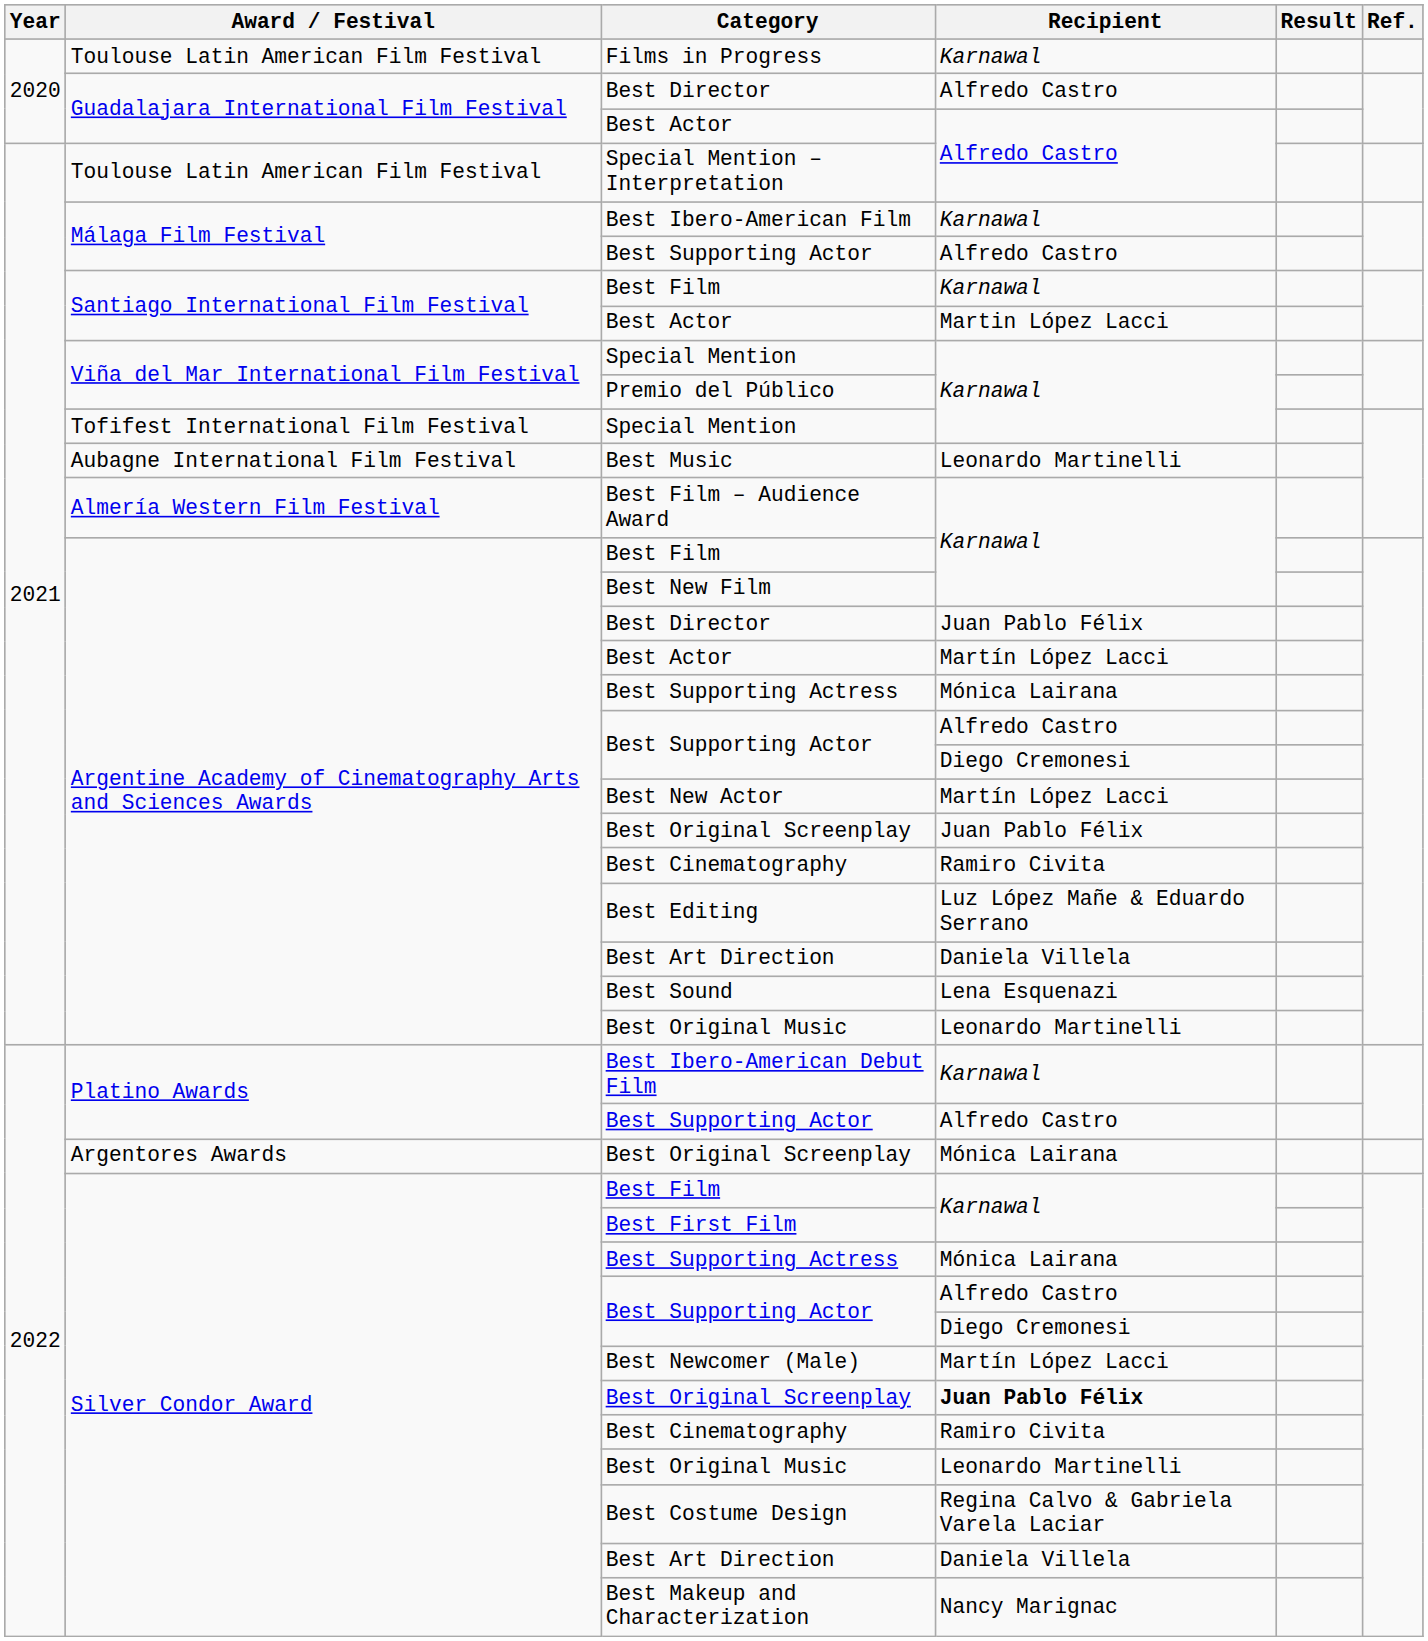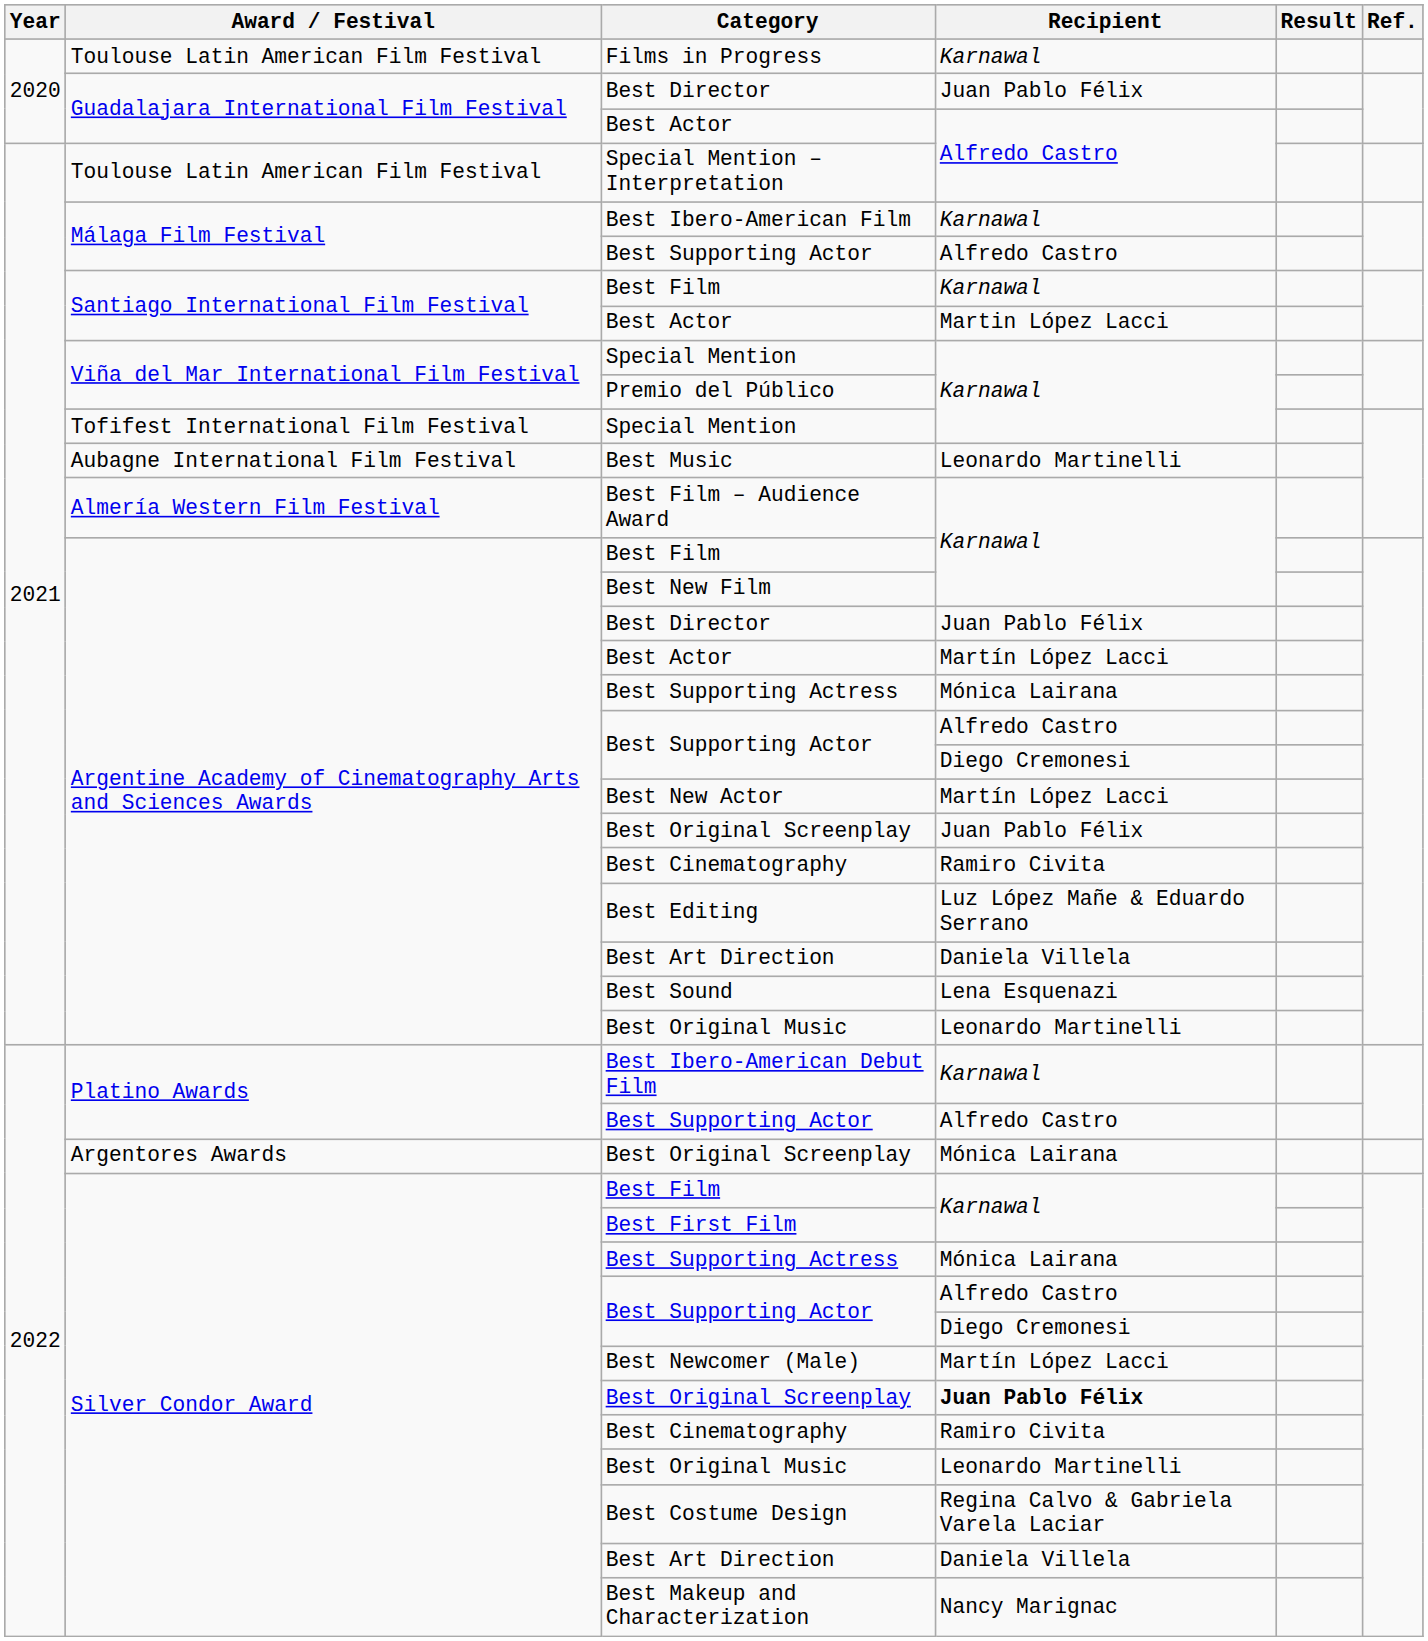 <table class="wikitable">
 <tr>
 <th>Year</th>
 <th>Award / Festival</th>
 <th>Category</th>
 <th>Recipient</th>
 <th>Result</th>
 <th>Ref.</th>
 </tr>
 <tr>
 <td rowspan="3">2020</td>
 <td>Toulouse Latin American Film Festival</td>
 <td>Films in Progress</td>
 <td><em>Karnawal</em></td>
 <td></td>
 <td></td>
 </tr>
 <tr>
 <td rowspan="2"><a href='#'>Guadalajara International Film Festival</a></td>
 <td>Best Director</td>
-<td>Alfredo Castro</td>
+<td>Juan Pablo Félix</td>
 <td></td>
 <td rowspan="2"></td>
 </tr>
 <tr>
 <td>Best Actor</td>
 <td rowspan="2"><a href='#'>Alfredo Castro</a></td>
 <td></td>
 </tr>
 <tr>
 <td rowspan="24">2021</td>
 <td>Toulouse Latin American Film Festival</td>
 <td>Special Mention – Interpretation</td>
 <td></td>
 <td></td>
 </tr>
 <tr>
 <td rowspan="2"><a href='#'>Málaga Film Festival</a></td>
 <td>Best Ibero-American Film</td>
 <td><em>Karnawal</em></td>
 <td></td>
 <td rowspan="2"></td>
 </tr>
 <tr>
 <td>Best Supporting Actor</td>
 <td>Alfredo Castro</td>
 <td></td>
 </tr>
 <tr>
 <td rowspan="2"><a href='#'>Santiago International Film Festival</a></td>
 <td>Best Film</td>
 <td><em>Karnawal</em></td>
 <td></td>
 <td rowspan="2"></td>
 </tr>
 <tr>
 <td>Best Actor</td>
 <td>Martin López Lacci</td>
 <td></td>
 </tr>
 <tr>
 <td rowspan="2"><a href='#'>Viña del Mar International Film Festival</a></td>
 <td>Special Mention</td>
 <td rowspan="3"><em>Karnawal</em></td>
 <td></td>
 <td rowspan="2"></td>
 </tr>
 <tr>
 <td>Premio del Público</td>
 <td></td>
 </tr>
 <tr>
 <td>Tofifest International Film Festival</td>
 <td>Special Mention</td>
 <td></td>
 <td rowspan="3"></td>
 </tr>
 <tr>
 <td>Aubagne International Film Festival</td>
 <td>Best Music</td>
 <td>Leonardo Martinelli</td>
 <td></td>
 </tr>
 <tr>
 <td><a href='#'>Almería Western Film Festival</a></td>
 <td>Best Film – Audience Award</td>
 <td rowspan="3"><em>Karnawal</em></td>
 <td></td>
 </tr>
 <tr>
 <td rowspan="14"><a href='#'>Argentine Academy of Cinematography Arts and Sciences Awards</a></td>
 <td>Best Film</td>
 <td></td>
 <td rowspan="14"></td>
 </tr>
 <tr>
 <td>Best New Film</td>
 <td></td>
 </tr>
 <tr>
 <td>Best Director</td>
 <td>Juan Pablo Félix</td>
 <td></td>
 </tr>
 <tr>
 <td>Best Actor</td>
 <td>Martín López Lacci</td>
 <td></td>
 </tr>
 <tr>
 <td>Best Supporting Actress</td>
 <td>Mónica Lairana</td>
 <td></td>
 </tr>
 <tr>
 <td rowspan="2">Best Supporting Actor</td>
 <td>Alfredo Castro</td>
 <td></td>
 </tr>
 <tr>
 <td>Diego Cremonesi</td>
 <td></td>
 </tr>
 <tr>
 <td>Best New Actor</td>
 <td>Martín López Lacci</td>
 <td></td>
 </tr>
 <tr>
 <td>Best Original Screenplay</td>
 <td>Juan Pablo Félix</td>
 <td></td>
 </tr>
 <tr>
 <td>Best Cinematography</td>
 <td>Ramiro Civita</td>
 <td></td>
 </tr>
 <tr>
 <td>Best Editing</td>
 <td>Luz López Mañe & Eduardo Serrano</td>
 <td></td>
 </tr>
 <tr>
 <td>Best Art Direction</td>
 <td>Daniela Villela</td>
 <td></td>
 </tr>
 <tr>
 <td>Best Sound</td>
 <td>Lena Esquenazi</td>
 <td></td>
 </tr>
 <tr>
 <td>Best Original Music</td>
 <td>Leonardo Martinelli</td>
 <td></td>
 </tr>
 <tr>
 <td rowspan="15">2022</td>
 <td rowspan="2"><a href='#'>Platino Awards</a></td>
 <td><a href='#'>Best Ibero-American Debut Film</a></td>
 <td><em>Karnawal</em></td>
 <td></td>
 <td rowspan="2"></td>
 </tr>
 <tr>
 <td><a href='#'>Best Supporting Actor</a></td>
 <td>Alfredo Castro</td>
 <td></td>
 </tr>
 <tr>
 <td>Argentores Awards</td>
 <td>Best Original Screenplay</td>
 <td>Mónica Lairana</td>
 <td></td>
 <td></td>
 </tr>
 <tr>
 <td rowspan="12"><a href='#'>Silver Condor Award</a></td>
 <td><a href='#'>Best Film</a></td>
 <td rowspan="2"><em>Karnawal</em></td>
 <td></td>
 <td rowspan="12"></td>
 </tr>
 <tr>
 <td><a href='#'>Best First Film</a></td>
 <td></td>
 </tr>
 <tr>
 <td><a href='#'>Best Supporting Actress</a></td>
 <td>Mónica Lairana</td>
 <td></td>
 </tr>
 <tr>
 <td rowspan="2"><a href='#'>Best Supporting Actor</a></td>
 <td>Alfredo Castro</td>
 <td></td>
 </tr>
 <tr>
 <td>Diego Cremonesi</td>
 <td></td>
 </tr>
 <tr>
 <td>Best Newcomer (Male)</td>
 <td>Martín López Lacci</td>
 <td></td>
 </tr>
 <tr>
 <td><a href='#'>Best Original Screenplay</a></td>
 <td><strong>Juan Pablo Félix</strong></td>
 <td></td>
 </tr>
 <tr>
 <td>Best Cinematography</td>
 <td>Ramiro Civita</td>
 <td></td>
 </tr>
 <tr>
 <td>Best Original Music</td>
 <td>Leonardo Martinelli</td>
 <td></td>
 </tr>
 <tr>
 <td>Best Costume Design</td>
 <td>Regina Calvo & Gabriela Varela Laciar</td>
 <td></td>
 </tr>
 <tr>
 <td>Best Art Direction</td>
 <td>Daniela Villela</td>
 <td></td>
 </tr>
 <tr>
 <td>Best Makeup and Characterization</td>
 <td>Nancy Marignac</td>
 <td></td>
 </tr>
 </table>
